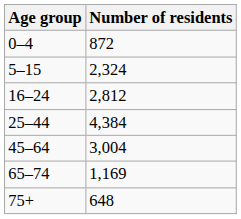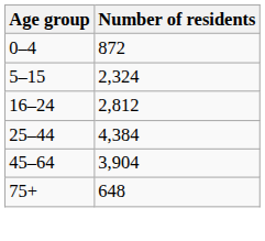 <table class="wikitable">
 <tr>
 <th>Age group</th>
 <th>Number of residents</th>
 </tr>
 <tr>
 <td>0–4</td>
 <td>872</td>
 </tr>
 <tr>
 <td>5–15</td>
 <td>2,324</td>
 </tr>
 <tr>
 <td>16–24</td>
 <td>2,812</td>
 </tr>
 <tr>
 <td>25–44</td>
 <td>4,384</td>
 </tr>
 <tr>
 <td>45–64</td>
-<td>3,004</td>
-</tr>
-<tr>
-<td>65–74</td>
-<td>1,169</td>
+<td>3,904</td>
 </tr>
 <tr>
 <td>75+</td>
 <td>648</td>
 </tr>
 </table>
